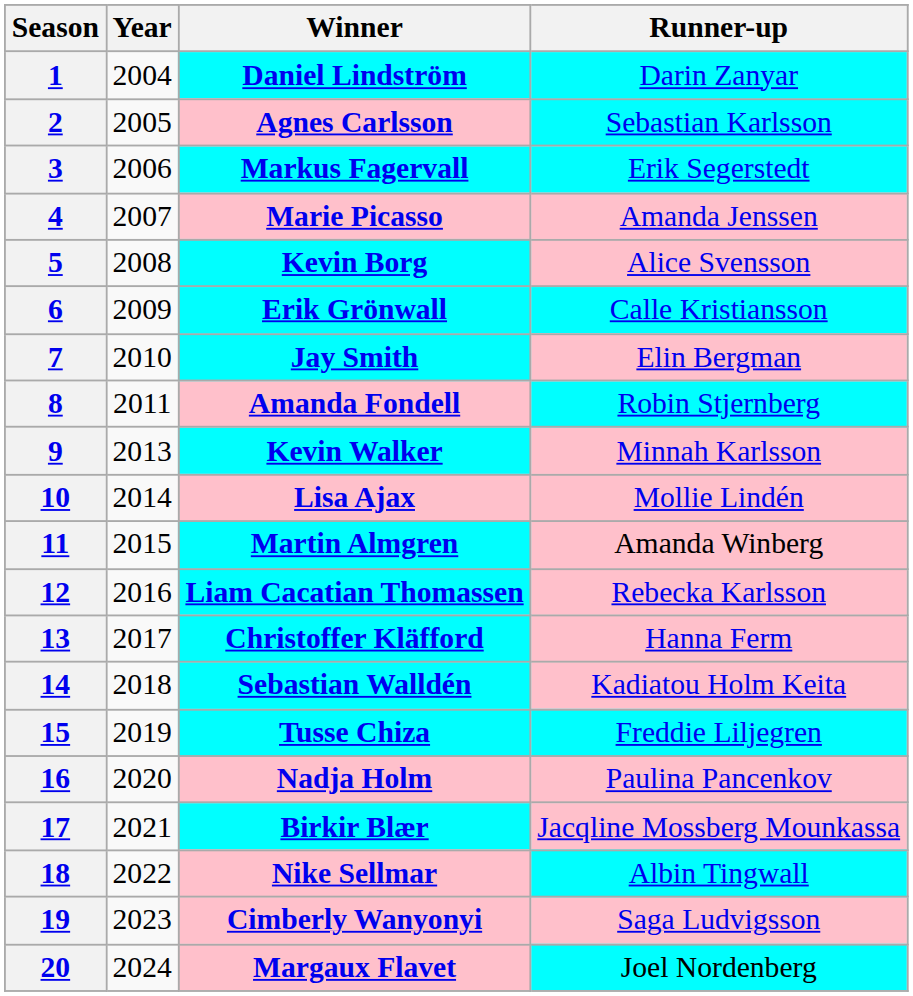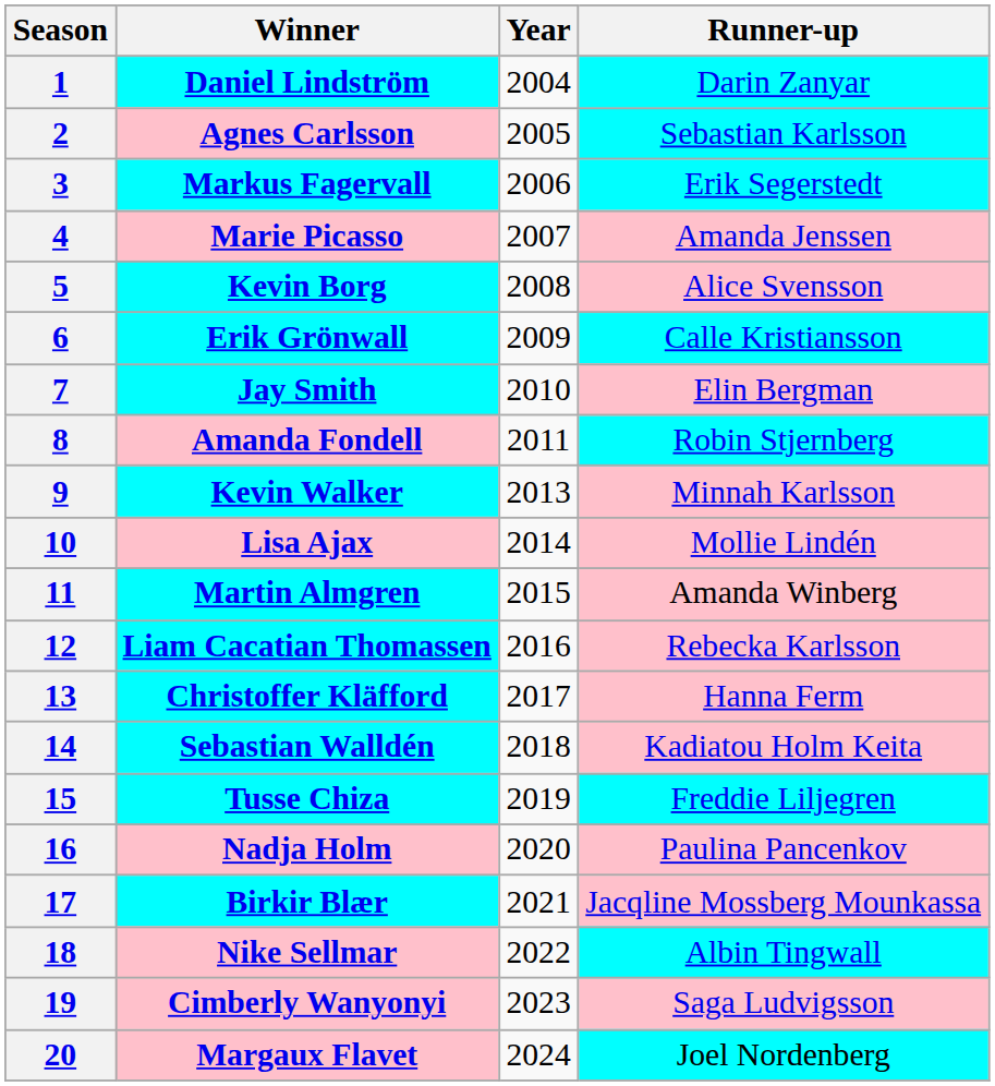 <table class="wikitable" style="text-align: center;">
 <tr>
 <th>Season</th>
+<th>Winner</th>
 <th>Year</th>
-<th>Winner</th>
 <th>Runner-up</th>
 </tr>
 <tr>
 <th><a href='#'>1</a></th>
+<td bgcolor="Cyan"><strong><a href='#'>Daniel Lindström</a></strong></td>
 <td>2004</td>
-<td bgcolor="Cyan"><strong><a href='#'>Daniel Lindström</a></strong></td>
 <td bgcolor="cyan"><a href='#'>Darin Zanyar</a></td>
 </tr>
 <tr>
 <th><a href='#'>2</a></th>
+<td bgcolor="Pink"><strong><a href='#'>Agnes Carlsson</a></strong></td>
 <td>2005</td>
-<td bgcolor="Pink"><strong><a href='#'>Agnes Carlsson</a></strong></td>
 <td bgcolor="Cyan"><a href='#'>Sebastian Karlsson</a></td>
 </tr>
 <tr>
 <th><a href='#'>3</a></th>
+<td bgcolor="Cyan"><strong><a href='#'>Markus Fagervall</a></strong></td>
 <td>2006</td>
-<td bgcolor="Cyan"><strong><a href='#'>Markus Fagervall</a></strong></td>
 <td bgcolor="Cyan"><a href='#'>Erik Segerstedt</a></td>
 </tr>
 <tr>
 <th><a href='#'>4</a></th>
+<td bgcolor="Pink"><strong><a href='#'>Marie Picasso</a></strong></td>
 <td>2007</td>
-<td bgcolor="Pink"><strong><a href='#'>Marie Picasso</a></strong></td>
 <td bgcolor="Pink"><a href='#'>Amanda Jenssen</a></td>
 </tr>
 <tr>
 <th><a href='#'>5</a></th>
+<td bgcolor="cyan"><strong><a href='#'>Kevin Borg</a></strong></td>
 <td>2008</td>
-<td bgcolor="cyan"><strong><a href='#'>Kevin Borg</a></strong></td>
 <td bgcolor="pink"><a href='#'>Alice Svensson</a></td>
 </tr>
 <tr>
 <th><a href='#'>6</a></th>
+<td bgcolor="Cyan"><strong><a href='#'>Erik Grönwall</a></strong></td>
 <td>2009</td>
-<td bgcolor="Cyan"><strong><a href='#'>Erik Grönwall</a></strong></td>
 <td bgcolor="Cyan"><a href='#'>Calle Kristiansson</a></td>
 </tr>
 <tr>
 <th><a href='#'>7</a></th>
+<td bgcolor="cyan"><strong><a href='#'>Jay Smith</a></strong></td>
 <td>2010</td>
-<td bgcolor="cyan"><strong><a href='#'>Jay Smith</a></strong></td>
 <td bgcolor="Pink"><a href='#'>Elin Bergman</a></td>
 </tr>
 <tr>
 <th><a href='#'>8</a></th>
+<td bgcolor="Pink"><strong><a href='#'>Amanda Fondell</a></strong></td>
 <td>2011</td>
-<td bgcolor="Pink"><strong><a href='#'>Amanda Fondell</a></strong></td>
 <td bgcolor="Cyan"><a href='#'>Robin Stjernberg</a></td>
 </tr>
 <tr>
 <th><a href='#'>9</a></th>
+<td bgcolor="cyan"><strong><a href='#'>Kevin Walker</a></strong></td>
 <td>2013</td>
-<td bgcolor="cyan"><strong><a href='#'>Kevin Walker</a></strong></td>
 <td bgcolor="Pink"><a href='#'>Minnah Karlsson</a></td>
 </tr>
 <tr>
 <th><a href='#'>10</a></th>
+<td bgcolor="Pink"><strong><a href='#'>Lisa Ajax</a></strong></td>
 <td>2014</td>
-<td bgcolor="Pink"><strong><a href='#'>Lisa Ajax</a></strong></td>
 <td bgcolor="pink"><a href='#'>Mollie Lindén</a></td>
 </tr>
 <tr>
 <th><a href='#'>11</a></th>
+<td bgcolor="Cyan"><strong><a href='#'>Martin Almgren</a></strong></td>
 <td>2015</td>
-<td bgcolor="Cyan"><strong><a href='#'>Martin Almgren</a></strong></td>
 <td bgcolor="pink">Amanda Winberg</td>
 </tr>
 <tr>
 <th><a href='#'>12</a></th>
+<td bgcolor="Cyan"><strong><a href='#'>Liam Cacatian Thomassen</a></strong></td>
 <td>2016</td>
-<td bgcolor="Cyan"><strong><a href='#'>Liam Cacatian Thomassen</a></strong></td>
 <td bgcolor="pink"><a href='#'>Rebecka Karlsson</a></td>
 </tr>
 <tr>
 <th><a href='#'>13</a></th>
+<td bgcolor="Cyan"><strong><a href='#'>Christoffer Kläfford</a></strong></td>
 <td>2017</td>
-<td bgcolor="Cyan"><strong><a href='#'>Christoffer Kläfford</a></strong></td>
 <td bgcolor="pink"><a href='#'>Hanna Ferm</a></td>
 </tr>
 <tr>
 <th><a href='#'>14</a></th>
+<td bgcolor="Cyan"><strong><a href='#'>Sebastian Walldén</a></strong></td>
 <td>2018</td>
-<td bgcolor="Cyan"><strong><a href='#'>Sebastian Walldén</a></strong></td>
 <td bgcolor="Pink"><a href='#'>Kadiatou Holm Keita</a></td>
 </tr>
 <tr>
 <th><a href='#'>15</a></th>
+<td bgcolor="Cyan"><strong><a href='#'>Tusse Chiza</a></strong></td>
 <td>2019</td>
-<td bgcolor="Cyan"><strong><a href='#'>Tusse Chiza</a></strong></td>
 <td bgcolor="Cyan"><a href='#'>Freddie Liljegren</a></td>
 </tr>
 <tr>
 <th><a href='#'>16</a></th>
+<td bgcolor="pink"><strong><a href='#'>Nadja Holm</a></strong></td>
 <td>2020</td>
-<td bgcolor="pink"><strong><a href='#'>Nadja Holm</a></strong></td>
 <td bgcolor="pink"><a href='#'>Paulina Pancenkov</a></td>
 </tr>
 <tr>
 <th><a href='#'>17</a></th>
+<td bgcolor="cyan"><strong><a href='#'>Birkir Blær</a></strong></td>
 <td>2021</td>
-<td bgcolor="cyan"><strong><a href='#'>Birkir Blær</a></strong></td>
 <td bgcolor="pink"><a href='#'>Jacqline Mossberg Mounkassa</a></td>
 </tr>
 <tr>
 <th><a href='#'>18</a></th>
+<td bgcolor="Pink"><strong><a href='#'>Nike Sellmar</a></strong></td>
 <td>2022</td>
-<td bgcolor="Pink"><strong><a href='#'>Nike Sellmar</a></strong></td>
 <td bgcolor="cyan"><a href='#'>Albin Tingwall</a></td>
 </tr>
 <tr>
 <th><a href='#'>19</a></th>
+<td bgcolor="Pink"><strong><a href='#'>Cimberly Wanyonyi</a></strong></td>
 <td>2023</td>
-<td bgcolor="Pink"><strong><a href='#'>Cimberly Wanyonyi</a></strong></td>
 <td bgcolor="pink"><a href='#'>Saga Ludvigsson</a></td>
 </tr>
 <tr>
 <th><a href='#'>20</a></th>
+<td bgcolor="pink"><strong><a href='#'>Margaux Flavet</a></strong></td>
 <td>2024</td>
-<td bgcolor="pink"><strong><a href='#'>Margaux Flavet</a></strong></td>
 <td bgcolor="cyan">Joel Nordenberg</td>
 </tr>
 </table>
